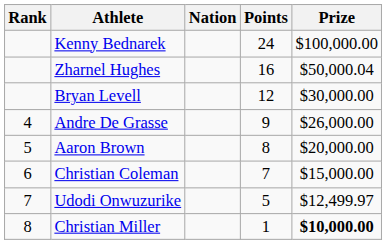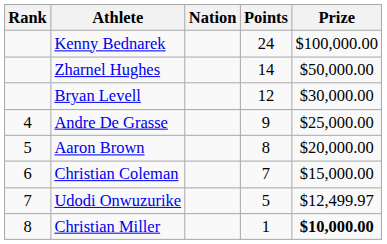 <table class="wikitable mw-datatable sortable" style="text-align:center;">
 <tr>
 <th scope="col" style="width: 10px;">Rank</th>
 <th scope="col">Athlete</th>
 <th scope="col">Nation</th>
 <th scope="col">Points</th>
 <th scope="col">Prize</th>
 </tr>
 <tr>
 <td></td>
 <td align=left><a href='#'>Kenny Bednarek</a> </td>
 <td align=left></td>
 <td>24</td>
 <td>$100,000.00</td>
 </tr>
 <tr>
 <td></td>
 <td align=left><a href='#'>Zharnel Hughes</a> </td>
 <td align=left></td>
-<td>16</td>
-<td>$50,000.04</td>
+<td>14</td>
+<td>$50,000.00</td>
 </tr>
 <tr>
 <td></td>
 <td align=left><a href='#'>Bryan Levell</a> </td>
 <td align=left></td>
 <td>12</td>
 <td>$30,000.00</td>
 </tr>
 <tr>
 <td>4</td>
 <td align=left><a href='#'>Andre De Grasse</a> </td>
 <td align=left></td>
 <td>9</td>
-<td>$26,000.00</td>
+<td>$25,000.00</td>
 </tr>
 <tr>
 <td>5</td>
 <td align=left><a href='#'>Aaron Brown</a> </td>
 <td align=left></td>
 <td>8</td>
 <td>$20,000.00</td>
 </tr>
 <tr>
 <td>6</td>
 <td align=left><a href='#'>Christian Coleman</a> </td>
 <td align=left></td>
 <td>7</td>
 <td>$15,000.00</td>
 </tr>
 <tr>
 <td>7</td>
 <td align=left><a href='#'>Udodi Onwuzurike</a> </td>
 <td align=left></td>
 <td>5</td>
 <td>$12,499.97</td>
 </tr>
 <tr>
 <td>8</td>
 <td align=left><a href='#'>Christian Miller</a> </td>
 <td align=left></td>
 <td>1</td>
 <td><strong>$10,000.00</strong></td>
 </tr>
 </table>
